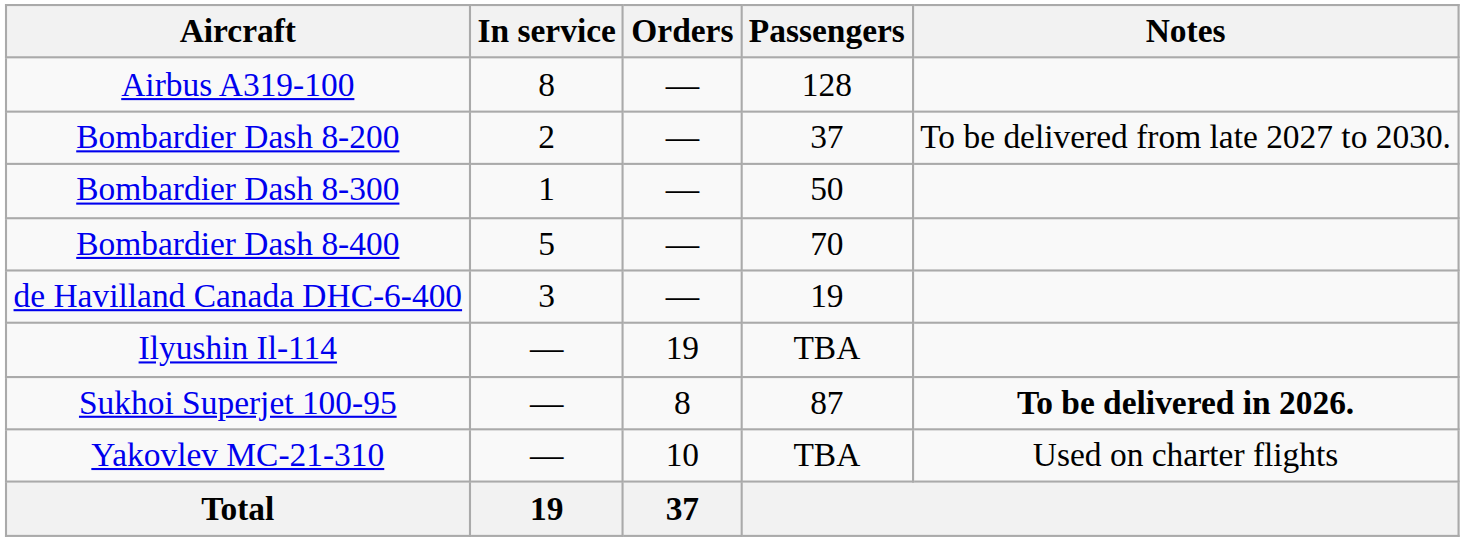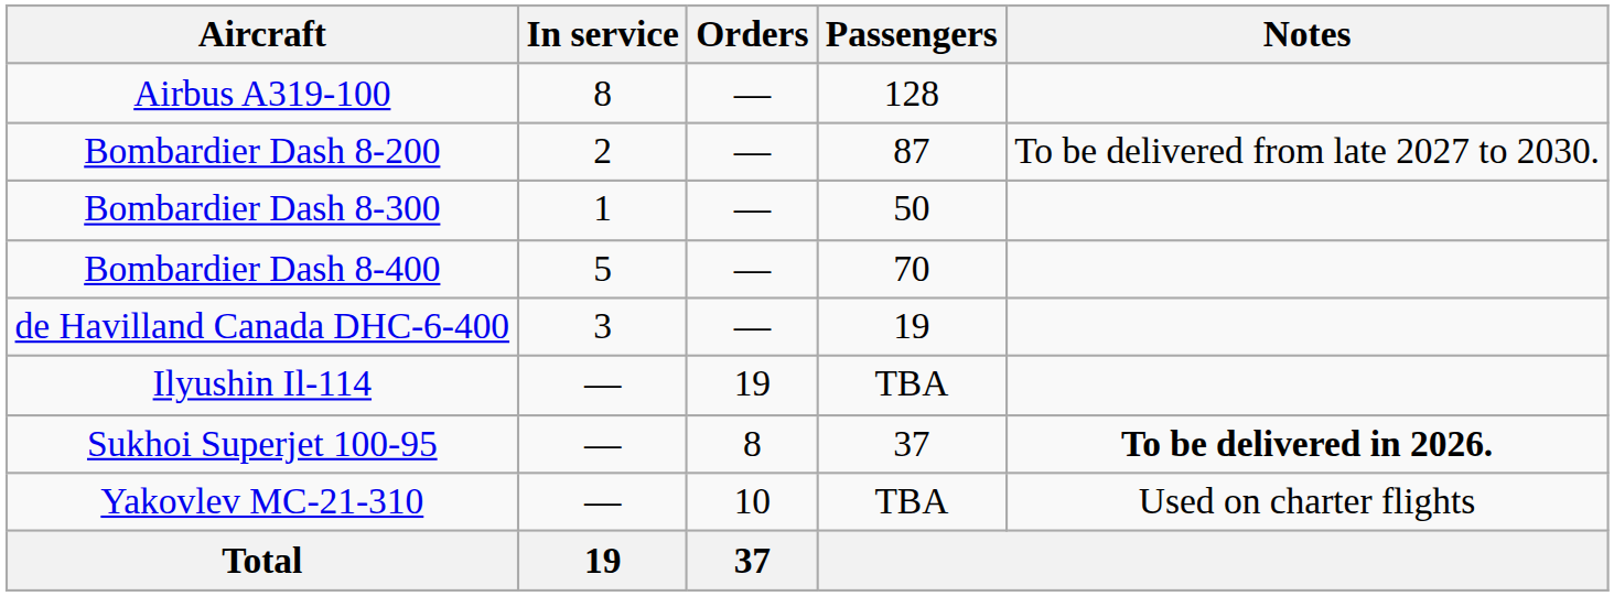 <table class="wikitable" style="text-align:center; margin:1em auto">
 <tr>
 <th>Aircraft</th>
 <th>In service</th>
 <th>Orders</th>
 <th>Passengers</th>
 <th>Notes</th>
 </tr>
 <tr>
 <td><a href='#'>Airbus A319-100</a></td>
 <td>8</td>
 <td>—</td>
 <td>128</td>
 <td></td>
 </tr>
 <tr>
 <td><a href='#'>Bombardier Dash 8-200</a></td>
 <td>2</td>
 <td>—</td>
-<td>37</td>
+<td>87</td>
 <td>To be delivered from late 2027 to 2030.</td>
 </tr>
 <tr>
 <td><a href='#'>Bombardier Dash 8-300</a></td>
 <td>1</td>
 <td>—</td>
 <td>50</td>
 <td></td>
 </tr>
 <tr>
 <td><a href='#'>Bombardier Dash 8-400</a></td>
 <td>5</td>
 <td>—</td>
 <td>70</td>
 <td></td>
 </tr>
 <tr>
 <td><a href='#'>de Havilland Canada DHC-6-400</a></td>
 <td>3</td>
 <td>—</td>
 <td>19</td>
 <td></td>
 </tr>
 <tr>
 <td><a href='#'>Ilyushin Il-114</a></td>
 <td>—</td>
 <td>19</td>
 <td><abbr>TBA</abbr></td>
 <td></td>
 </tr>
 <tr>
 <td><a href='#'>Sukhoi Superjet 100-95</a></td>
 <td>—</td>
 <td>8</td>
-<td>87</td>
+<td>37</td>
 <td><strong>To be delivered in 2026.</strong></td>
 </tr>
 <tr>
 <td><a href='#'>Yakovlev MC-21-310</a></td>
 <td>—</td>
 <td>10</td>
 <td><abbr>TBA</abbr></td>
 <td>Used on charter flights</td>
 </tr>
 <tr>
 <th>Total</th>
 <th>19</th>
 <th>37</th>
 <th colspan=2></th>
 </tr>
 </table>
